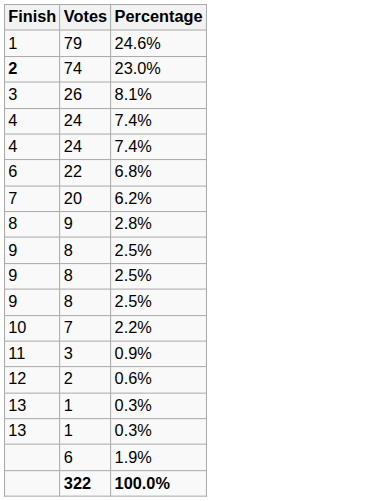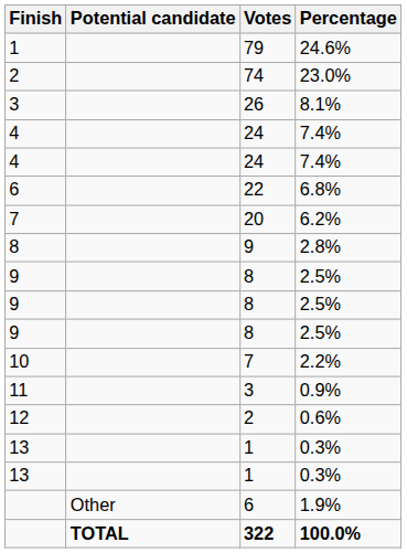 <table class="wikitable sortable">
 <tr>
 <th>Finish</th>
+<th>Potential candidate</th>
 <th>Votes</th>
 <th>Percentage</th>
 </tr>
 <tr>
 <td>1</td>
+<td></td>
 <td>79</td>
 <td>24.6%</td>
 </tr>
 <tr>
-<td><strong>2</strong></td>
+<td>2</td>
+<td></td>
 <td>74</td>
 <td>23.0%</td>
 </tr>
 <tr>
 <td>3</td>
+<td></td>
 <td>26</td>
 <td>8.1%</td>
 </tr>
 <tr>
 <td>4</td>
+<td></td>
 <td>24</td>
 <td>7.4%</td>
 </tr>
 <tr>
 <td>4</td>
+<td></td>
 <td>24</td>
 <td>7.4%</td>
 </tr>
 <tr>
 <td>6</td>
+<td></td>
 <td>22</td>
 <td>6.8%</td>
 </tr>
 <tr>
 <td>7</td>
+<td></td>
 <td>20</td>
 <td>6.2%</td>
 </tr>
 <tr>
 <td>8</td>
+<td></td>
 <td>9</td>
 <td>2.8%</td>
 </tr>
 <tr>
 <td>9</td>
+<td></td>
 <td>8</td>
 <td>2.5%</td>
 </tr>
 <tr>
 <td>9</td>
+<td></td>
 <td>8</td>
 <td>2.5%</td>
 </tr>
 <tr>
 <td>9</td>
+<td></td>
 <td>8</td>
 <td>2.5%</td>
 </tr>
 <tr>
 <td>10</td>
+<td></td>
 <td>7</td>
 <td>2.2%</td>
 </tr>
 <tr>
 <td>11</td>
+<td></td>
 <td>3</td>
 <td>0.9%</td>
 </tr>
 <tr>
 <td>12</td>
+<td></td>
 <td>2</td>
 <td>0.6%</td>
 </tr>
 <tr>
 <td>13</td>
+<td></td>
 <td>1</td>
 <td>0.3%</td>
 </tr>
 <tr>
 <td>13</td>
+<td></td>
 <td>1</td>
 <td>0.3%</td>
 </tr>
 <tr>
 <td></td>
+<td>Other</td>
 <td>6</td>
 <td>1.9%</td>
 </tr>
 <tr>
 <td></td>
+<td><strong>TOTAL</strong></td>
 <td><strong>322</strong></td>
 <td><strong>100.0%</strong></td>
 </tr>
 </table>
